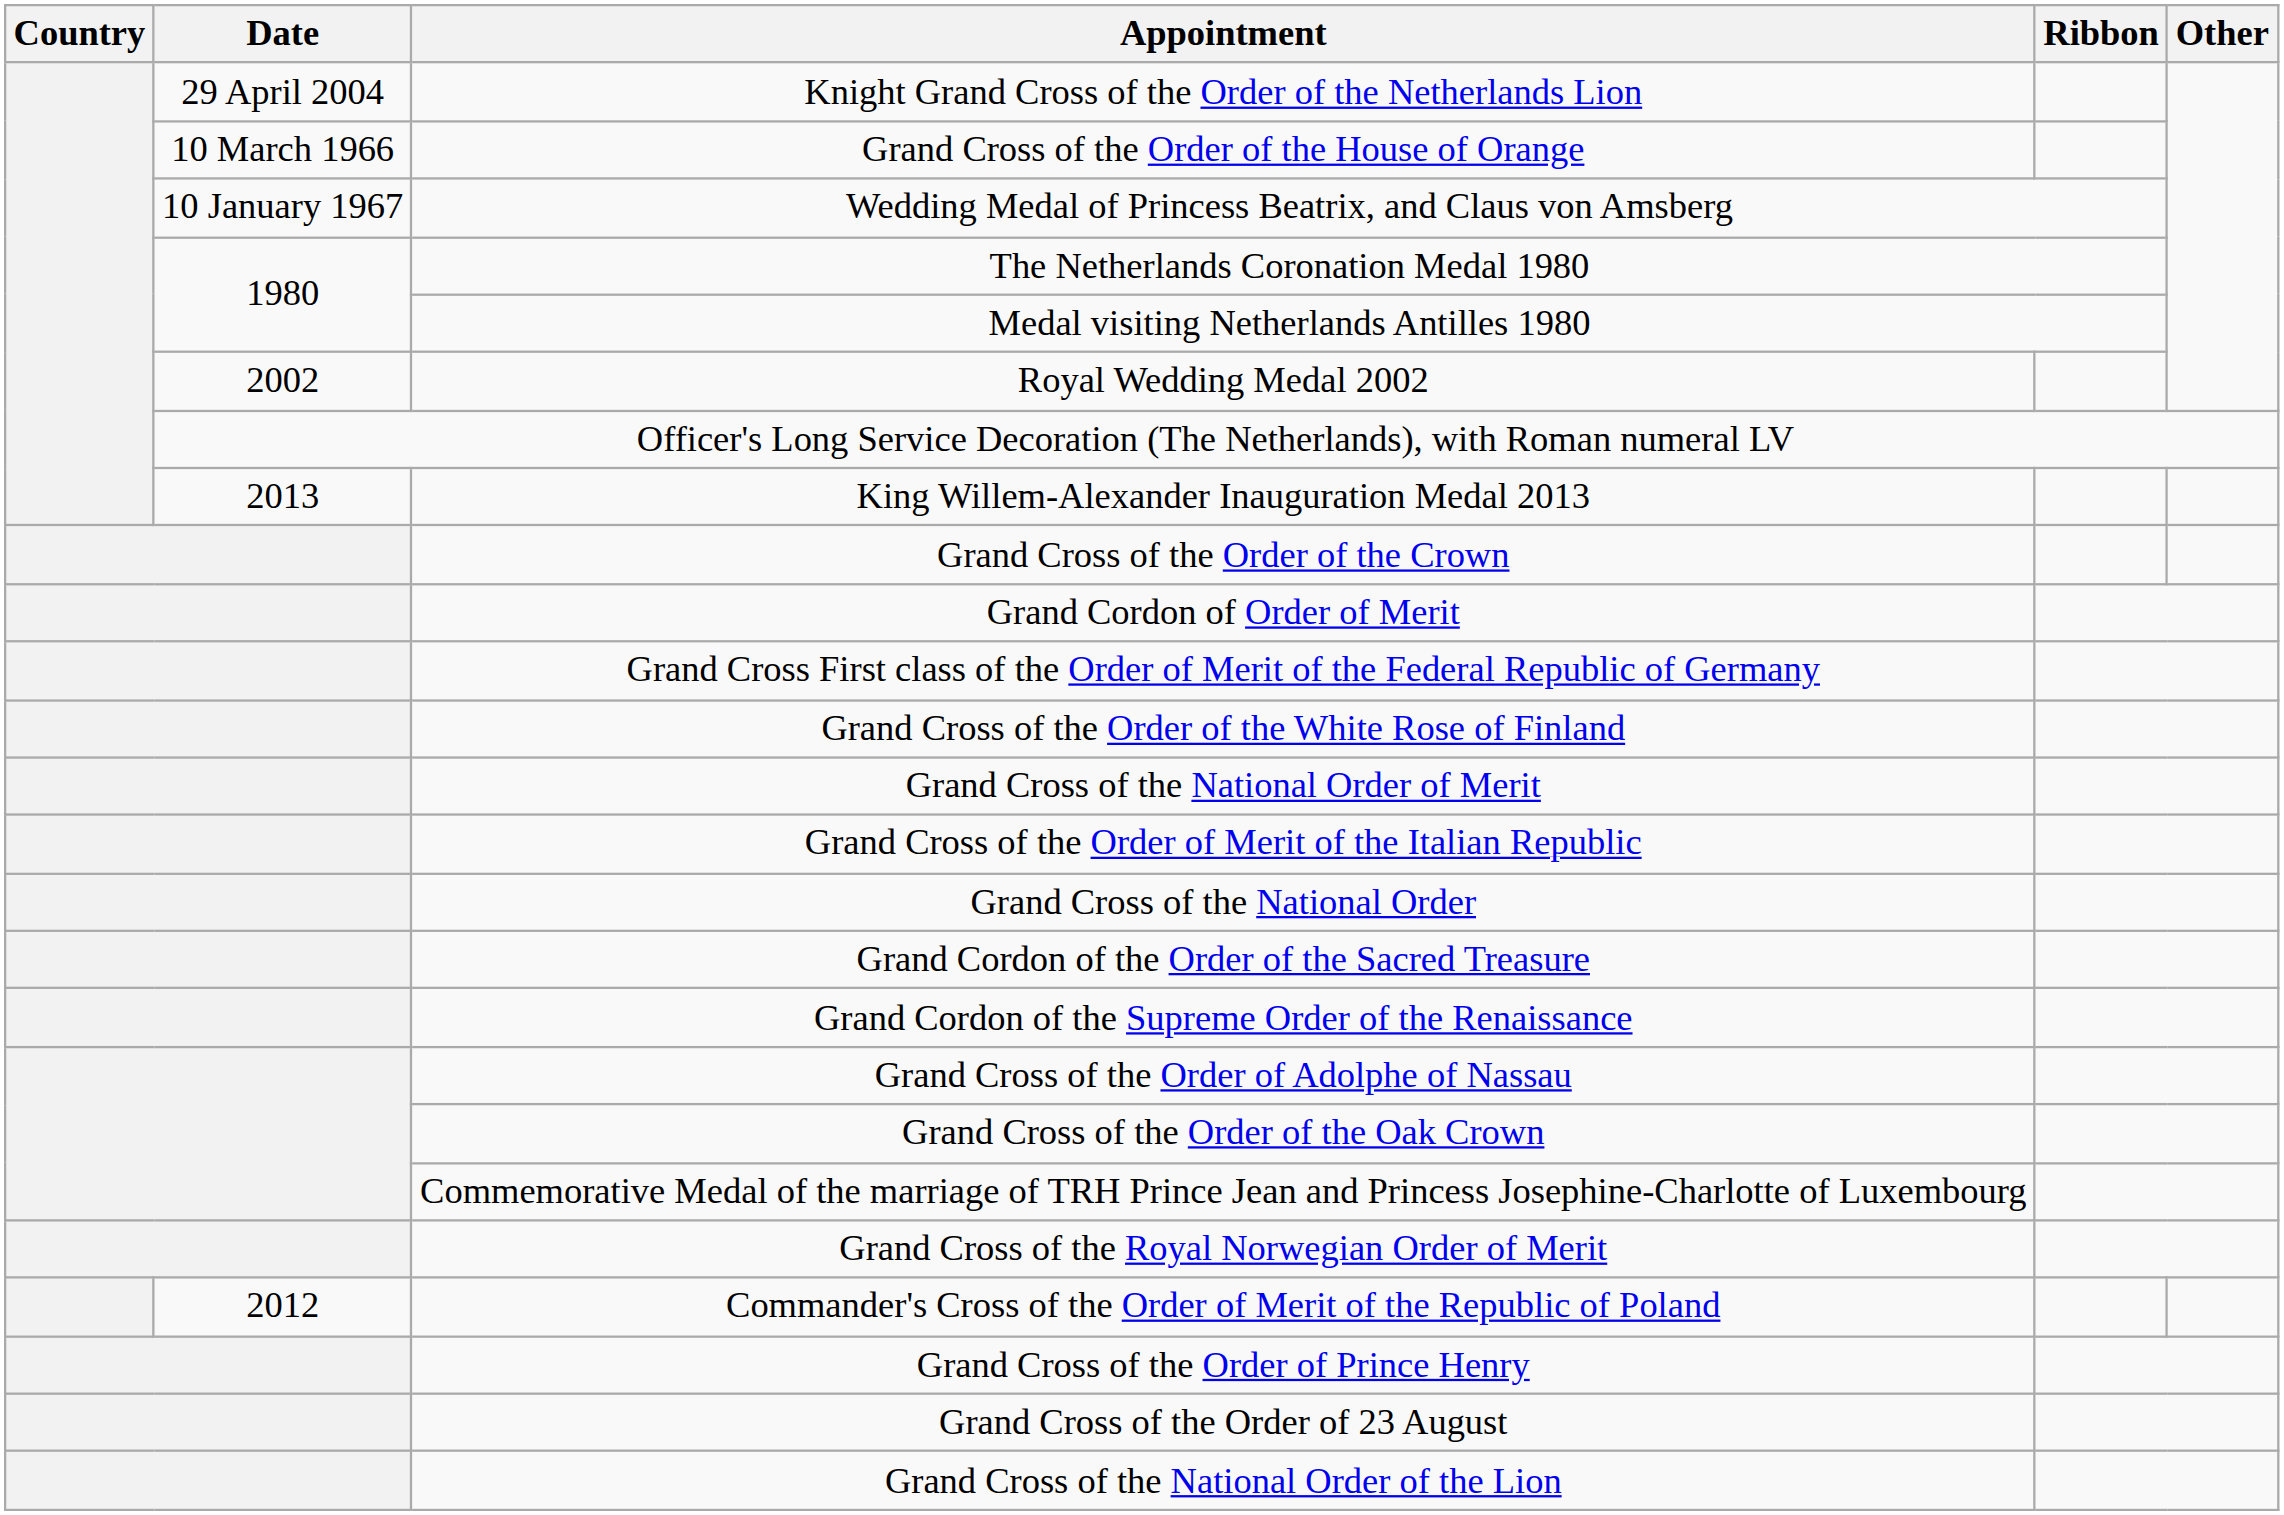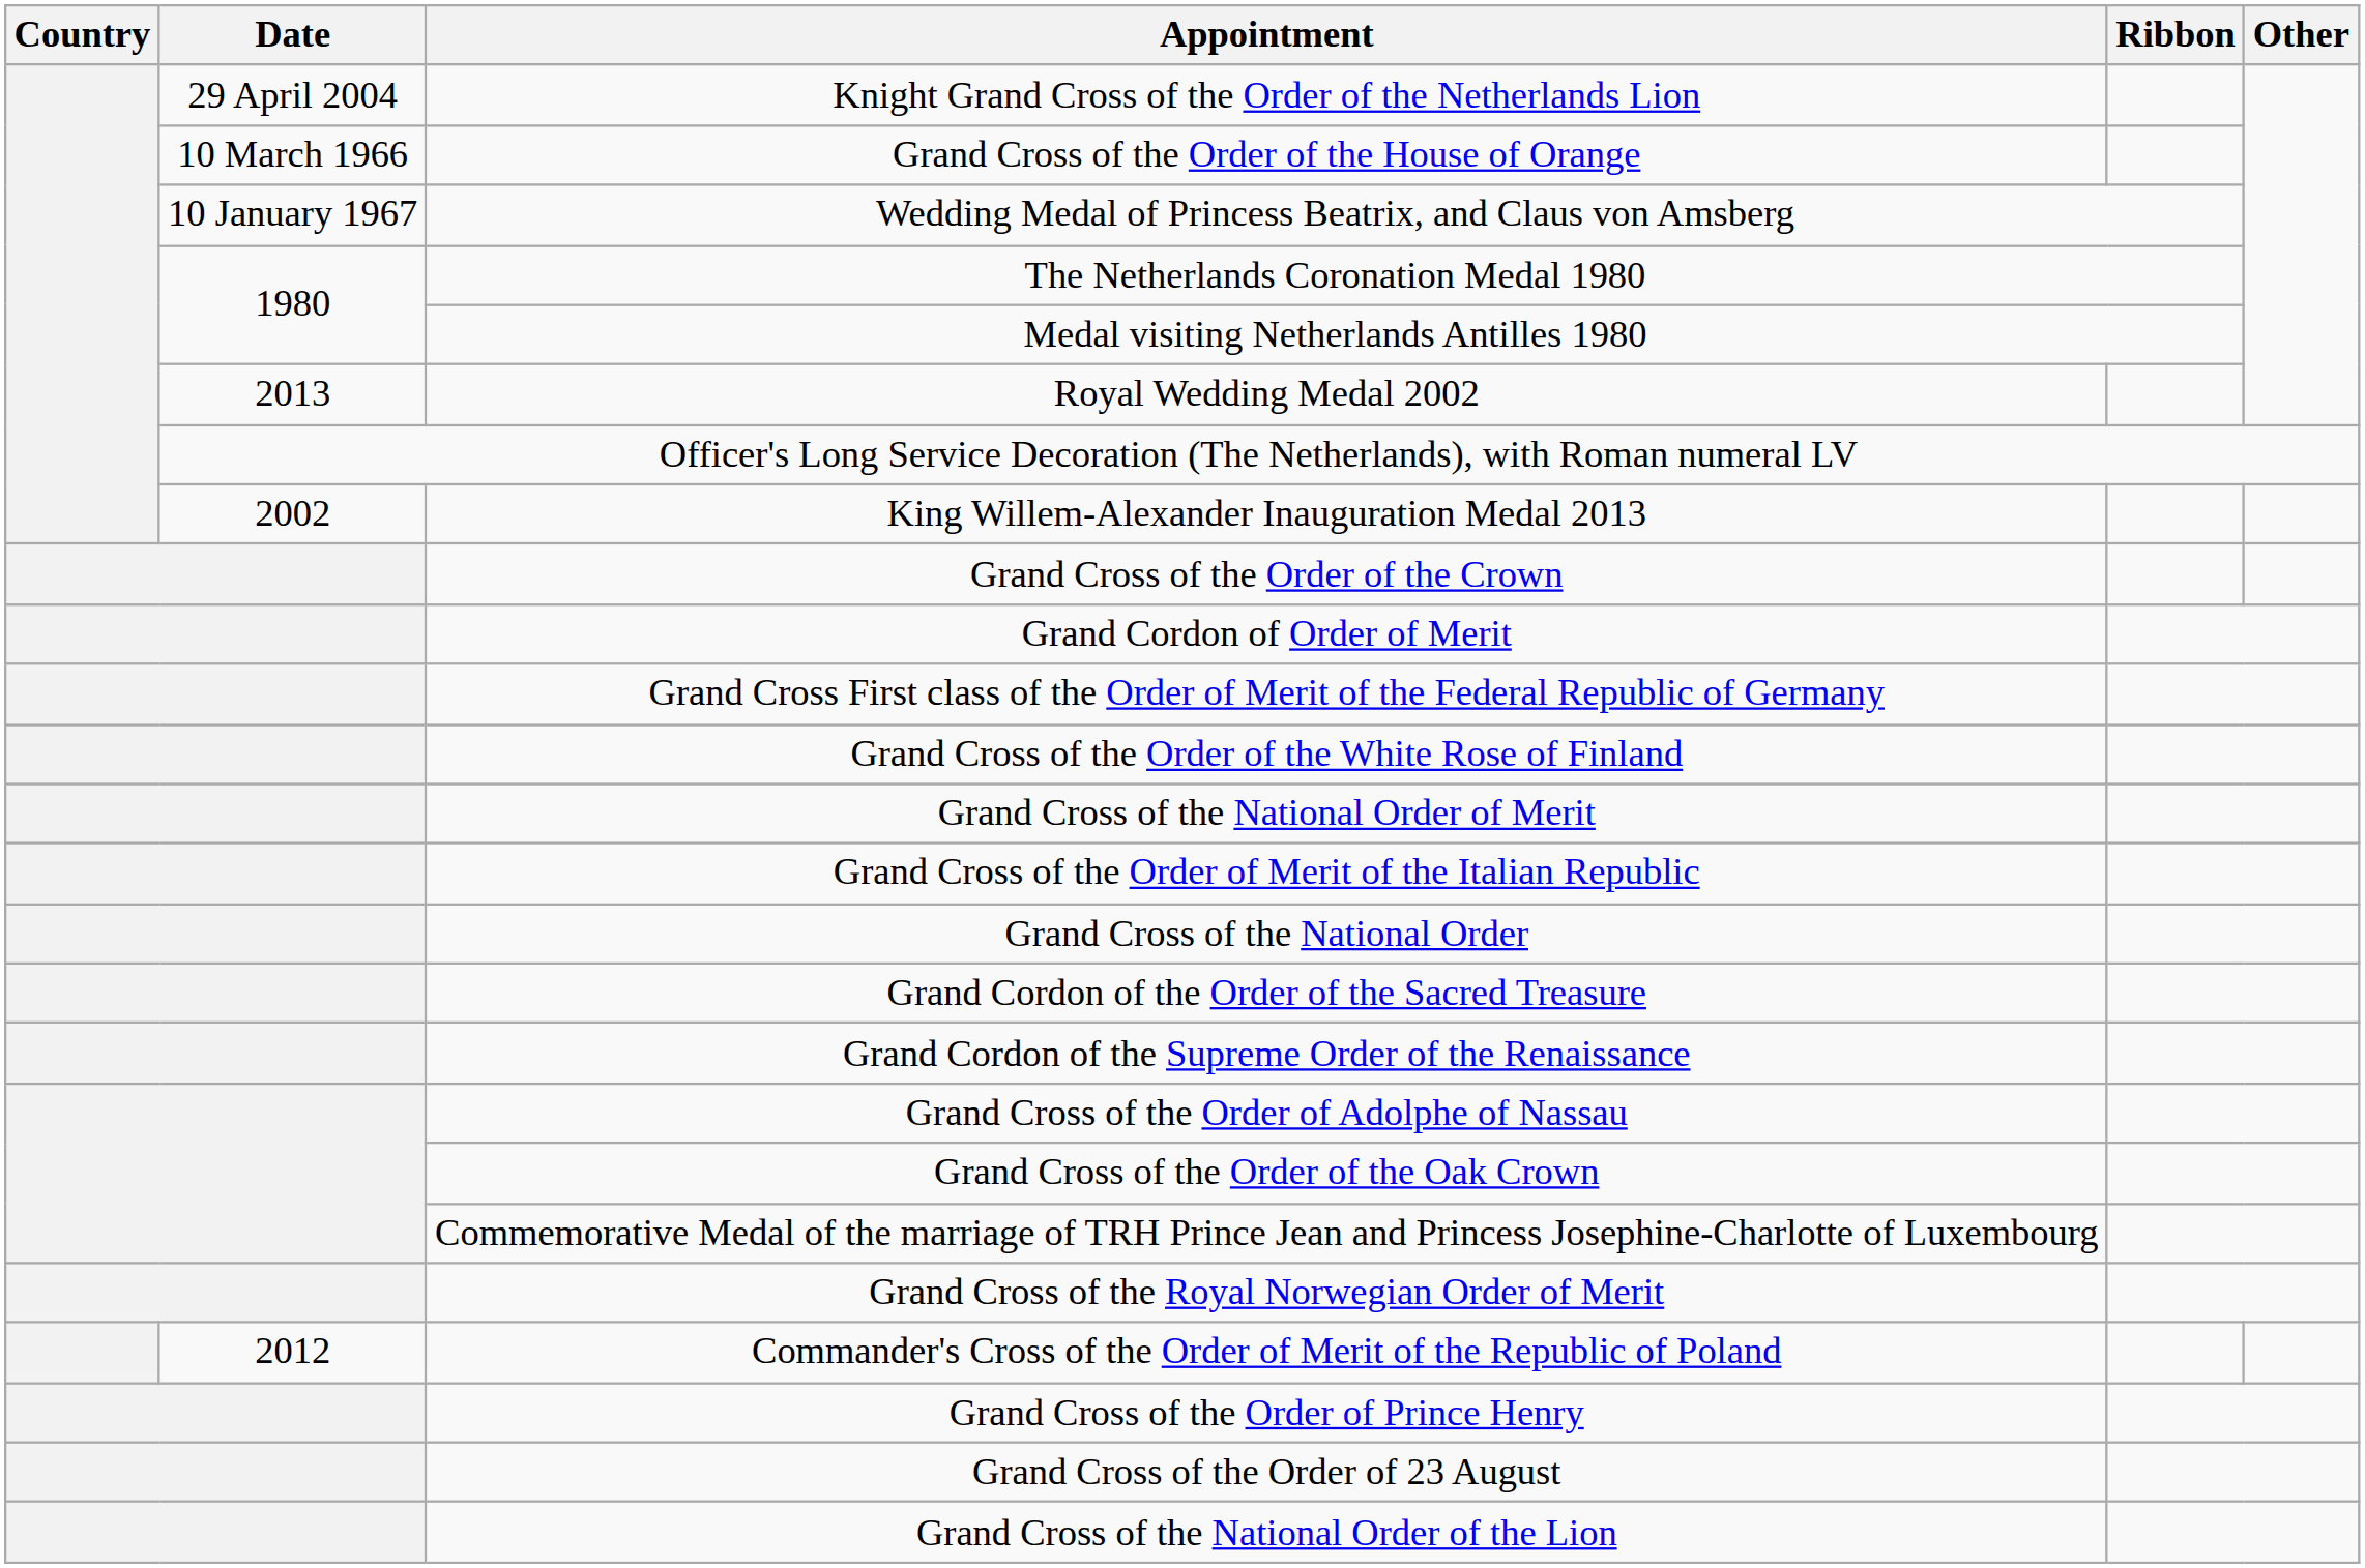 <table class="wikitable sortable plainrowheaders">
 <tr>
 <th scope="col" style="text-align:center;">Country</th>
 <th scope="col" style="text-align:center;">Date</th>
 <th scope="col" style="text-align:center;">Appointment</th>
 <th scope="col" style="text-align:center;">Ribbon</th>
 <th style="text-align:center;">Other</th>
 </tr>
 <tr>
 <th rowspan="8" style="text-align:center;"></th>
 <td style="text-align:center;">29 April 2004</td>
 <td style="text-align:center;">Knight Grand Cross of the <a href='#'>Order of the Netherlands Lion</a></td>
 <td style="text-align:center;"></td>
 <td rowspan="6" style="text-align:center;"></td>
 </tr>
 <tr>
 <td style="text-align:center;">10 March 1966</td>
 <td style="text-align:center;">Grand Cross of the <a href='#'>Order of the House of Orange</a></td>
 <td style="text-align:center;"></td>
 </tr>
 <tr>
 <td style="text-align:center;">10 January 1967</td>
 <td colspan="2" style="text-align:center;">Wedding Medal of Princess Beatrix, and Claus von Amsberg</td>
 </tr>
 <tr>
 <td rowspan="2" style="text-align:center;">1980</td>
 <td colspan="2" style="text-align:center;">The Netherlands Coronation Medal 1980</td>
 </tr>
 <tr>
 <td colspan="2" style="text-align:center;">Medal visiting Netherlands Antilles 1980</td>
 </tr>
 <tr>
-<td style="text-align:center;">2002</td>
+<td style="text-align:center;">2013</td>
 <td style="text-align:center;">Royal Wedding Medal 2002</td>
 <td style="text-align:center;"></td>
 </tr>
 <tr>
 <td colspan="4" style="text-align:center;">Officer's Long Service Decoration (The Netherlands), with Roman numeral LV</td>
 </tr>
 <tr>
-<td style="text-align:center;">2013</td>
+<td style="text-align:center;">2002</td>
 <td style="text-align:center;">King Willem-Alexander Inauguration Medal 2013</td>
 <td style="text-align:center;"></td>
 <td></td>
 </tr>
 <tr>
 <th colspan="2" style="text-align:center;"></th>
 <td style="text-align:center;">Grand Cross of the <a href='#'>Order of the Crown</a></td>
 <td style="text-align:center;"></td>
 <td style="text-align:center;"></td>
 </tr>
 <tr>
 <th colspan="2" style="text-align:center;"></th>
 <td style="text-align:center;">Grand Cordon of <a href='#'>Order of Merit</a></td>
 <td colspan="2" style="text-align:center;"></td>
 </tr>
 <tr>
 <th colspan="2" style="text-align:center;"></th>
 <td style="text-align:center;">Grand Cross First class of the <a href='#'>Order of Merit of the Federal Republic of Germany</a></td>
 <td colspan="2" style="text-align:center;"></td>
 </tr>
 <tr>
 <th colspan="2" style="text-align:center;"></th>
 <td style="text-align:center;">Grand Cross of the <a href='#'>Order of the White Rose of Finland</a></td>
 <td colspan="2" style="text-align:center;"></td>
 </tr>
 <tr>
 <th colspan="2" style="text-align:center;"></th>
 <td style="text-align:center;">Grand Cross of the <a href='#'>National Order of Merit</a></td>
 <td colspan="2" style="text-align:center;"></td>
 </tr>
 <tr>
 <th colspan="2" style="text-align:center;"></th>
 <td style="text-align:center;">Grand Cross of the <a href='#'>Order of Merit of the Italian Republic</a></td>
 <td colspan="2" style="text-align:center;"></td>
 </tr>
 <tr>
 <th colspan="2" style="text-align:center;"></th>
 <td style="text-align:center;">Grand Cross of the <a href='#'>National Order</a></td>
 <td colspan="2" style="text-align:center;"></td>
 </tr>
 <tr>
 <th colspan="2" style="text-align:center;"></th>
 <td style="text-align:center;">Grand Cordon of the <a href='#'>Order of the Sacred Treasure</a></td>
 <td colspan="2" style="text-align:center;"></td>
 </tr>
 <tr>
 <th colspan="2" style="text-align:center;"></th>
 <td style="text-align:center;">Grand Cordon of the <a href='#'>Supreme Order of the Renaissance</a></td>
 <td colspan="2" style="text-align:center;"></td>
 </tr>
 <tr>
 <th colspan="2" rowspan="3" style="text-align:center;"></th>
 <td style="text-align:center;">Grand Cross of the <a href='#'>Order of Adolphe of Nassau</a></td>
 <td colspan="2" style="text-align:center;"></td>
 </tr>
 <tr>
 <td style="text-align:center;">Grand Cross of the <a href='#'>Order of the Oak Crown</a></td>
 <td colspan="2" style="text-align:center;"></td>
 </tr>
 <tr>
 <td style="text-align:center;">Commemorative Medal of the marriage of TRH Prince Jean and Princess Josephine-Charlotte of Luxembourg</td>
 <td colspan="2" style="text-align:center;"></td>
 </tr>
 <tr>
 <th colspan="2" style="text-align:center;"></th>
 <td style="text-align:center;">Grand Cross of the <a href='#'>Royal Norwegian Order of Merit</a></td>
 <td colspan="2" style="text-align:center;"></td>
 </tr>
 <tr>
 <th></th>
 <td style="text-align:center;">2012</td>
 <td style="text-align:center;">Commander's Cross of the <a href='#'>Order of Merit of the Republic of Poland</a></td>
 <td style="text-align:center;"></td>
 <td style="text-align:center;"></td>
 </tr>
 <tr>
 <th colspan="2" style="text-align:center;"></th>
 <td style="text-align:center;">Grand Cross of the <a href='#'>Order of Prince Henry</a></td>
 <td colspan="2" style="text-align:center;"></td>
 </tr>
 <tr>
 <th colspan="2" style="text-align:center;"></th>
 <td style="text-align:center;">Grand Cross of the Order of 23 August</td>
 <td colspan="2" style="text-align:center;"></td>
 </tr>
 <tr>
 <th colspan="2" style="text-align:center;"></th>
 <td style="text-align:center;">Grand Cross of the <a href='#'>National Order of the Lion</a></td>
 <td colspan="2" style="text-align:center;"></td>
 </tr>
 </table>
